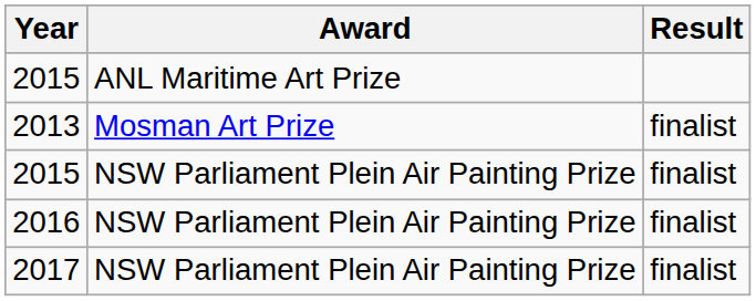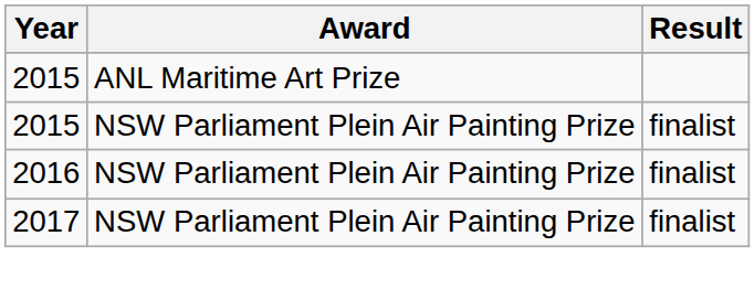 <table class="sortable wikitable">
 <tr>
 <th>Year</th>
 <th>Award</th>
 <th>Result</th>
 </tr>
 <tr>
 <td>2015</td>
 <td>ANL Maritime Art Prize</td>
 <td></td>
-</tr>
-<tr>
-<td>2013</td>
-<td><a href='#'>Mosman Art Prize</a></td>
-<td>finalist</td>
 </tr>
 <tr>
 <td>2015</td>
 <td>NSW Parliament Plein Air Painting Prize</td>
 <td>finalist</td>
 </tr>
 <tr>
 <td>2016</td>
 <td>NSW Parliament Plein Air Painting Prize</td>
 <td>finalist</td>
 </tr>
 <tr>
 <td>2017</td>
 <td>NSW Parliament Plein Air Painting Prize</td>
 <td>finalist</td>
 </tr>
 </table>
